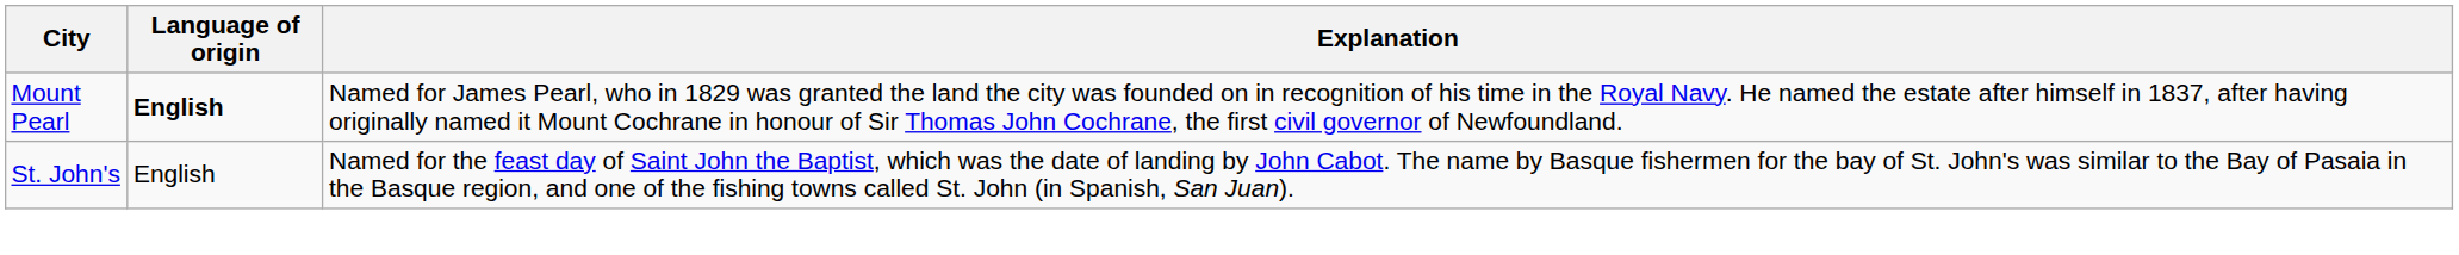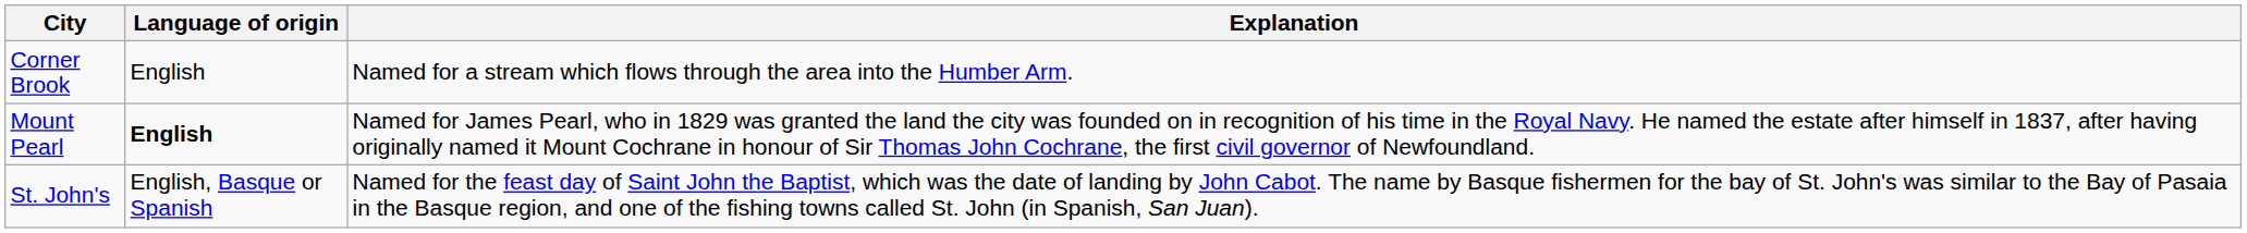 <table class="wikitable sortable">
 <tr>
 <th>City</th>
 <th>Language of origin</th>
 <th>Explanation</th>
+</tr>
+<tr>
+<td><a href='#'>Corner Brook</a></td>
+<td>English</td>
+<td>Named for a stream which flows through the area into the <a href='#'>Humber Arm</a>.</td>
 </tr>
 <tr>
 <td><a href='#'>Mount Pearl</a></td>
 <td><strong>English</strong></td>
 <td>Named for James Pearl, who in 1829 was granted the land the city was founded on in recognition of his time in the <a href='#'>Royal Navy</a>. He named the estate after himself in 1837, after having originally named it Mount Cochrane in honour of Sir <a href='#'>Thomas John Cochrane</a>, the first <a href='#'>civil governor</a> of Newfoundland.</td>
 </tr>
 <tr>
 <td><a href='#'>St. John's</a></td>
-<td>English</td>
+<td>English, <a href='#'>Basque</a> or <a href='#'>Spanish</a></td>
 <td>Named for the <a href='#'>feast day</a> of <a href='#'>Saint John the Baptist</a>, which was the date of landing by <a href='#'>John Cabot</a>. The name by Basque fishermen for the bay of St. John's was similar to the Bay of Pasaia in the Basque region, and one of the fishing towns called St. John (in Spanish, <em>San Juan</em>).</td>
 </tr>
 </table>
